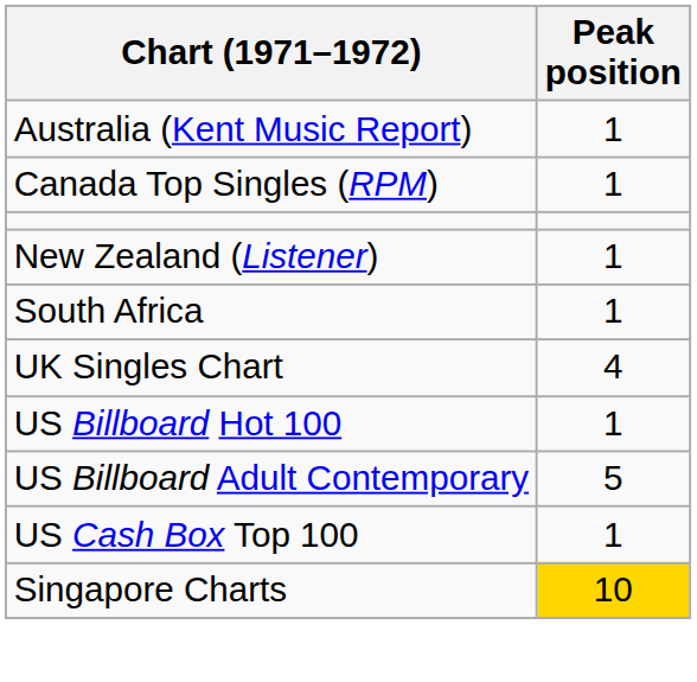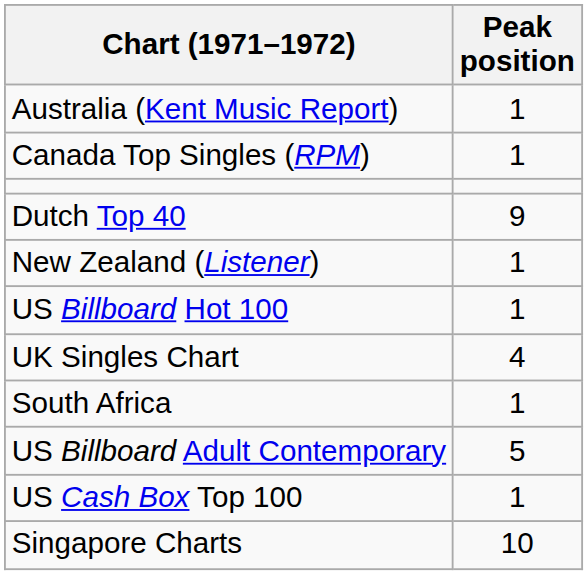 <table class="wikitable sortable">
 <tr>
 <th>Chart (1971–1972)</th>
 <th>Peak<br>position</th>
 </tr>
 <tr>
 <td>Australia (<a href='#'>Kent Music Report</a>)</td>
 <td style="text-align:center;">1</td>
 </tr>
 <tr>
 <td>Canada Top Singles (<a href='#'><em>RPM</em></a>)</td>
 <td style="text-align:center;">1</td>
 </tr>
 <tr>
 <td></td>
 </tr>
 <tr>
+<td>Dutch <a href='#'>Top 40</a></td>
+<td style="text-align:center;">9</td>
+</tr>
+<tr>
 <td>New Zealand (<em><a href='#'>Listener</a></em>)</td>
 <td style="text-align:center;">1</td>
 </tr>
 <tr>
-<td>South Africa</td>
+<td>US <em><a href='#'>Billboard</a></em> <a href='#'>Hot 100</a></td>
 <td style="text-align:center;">1</td>
 </tr>
 <tr>
 <td>UK Singles Chart</td>
 <td style="text-align:center;">4</td>
 </tr>
 <tr>
-<td>US <em><a href='#'>Billboard</a></em> <a href='#'>Hot 100</a></td>
+<td>South Africa</td>
 <td style="text-align:center;">1</td>
 </tr>
 <tr>
 <td>US <em>Billboard</em> <a href='#'>Adult Contemporary</a></td>
 <td align="center">5</td>
 </tr>
 <tr>
 <td>US <em><a href='#'>Cash Box</a></em> Top 100</td>
 <td style="text-align:center;">1</td>
 </tr>
 <tr>
 <td>Singapore Charts </td>
-<td style="background: gold; text-align:center;">10</td>
+<td style="text-align:center;">10</td>
 </tr>
 </table>
